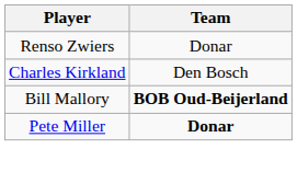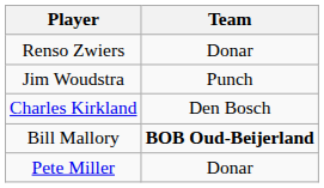 <table class="wikitable" style="text-align:center;">
 <tr>
 <th>Player</th>
 <th>Team</th>
 </tr>
 <tr>
 <td>Renso Zwiers</td>
 <td>Donar</td>
+</tr>
+<tr>
+<td>Jim Woudstra</td>
+<td>Punch</td>
 </tr>
 <tr>
 <td><a href='#'>Charles Kirkland</a></td>
 <td>Den Bosch</td>
 </tr>
 <tr>
 <td>Bill Mallory</td>
 <td><strong>BOB Oud-Beijerland</strong></td>
 </tr>
 <tr>
 <td><a href='#'>Pete Miller</a></td>
-<td><strong>Donar</strong></td>
+<td>Donar</td>
 </tr>
 </table>
